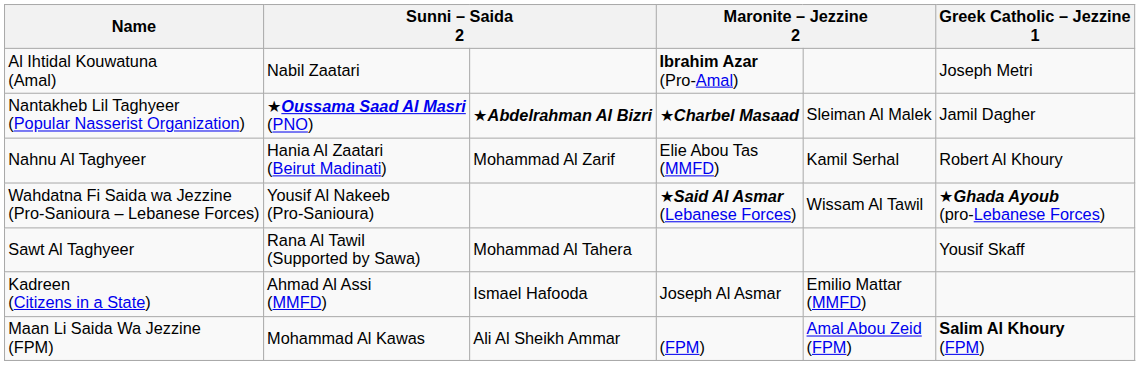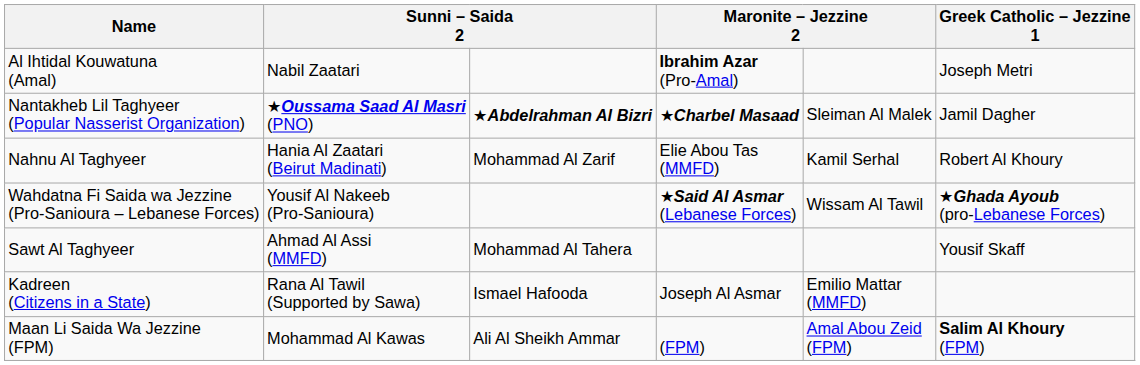 <table class="wikitable">
 <tr>
 <th>Name</th>
 <th colspan="2">Sunni – Saida<br>2</th>
 <th colspan="2">Maronite – Jezzine<br>2</th>
 <th>Greek Catholic – Jezzine<br>1</th>
 </tr>
 <tr>
 <td>Al Ihtidal Kouwatuna<br>(Amal)</td>
 <td>Nabil Zaatari</td>
 <td></td>
 <td><strong>Ibrahim Azar</strong><br>(Pro-<a href='#'>Amal</a>)</td>
 <td></td>
 <td>Joseph Metri</td>
 </tr>
 <tr>
 <td>Nantakheb Lil Taghyeer<br>(<a href='#'>Popular Nasserist Organization</a>)</td>
 <td>★<strong><em><a href='#'>Oussama Saad Al Masri</a></em></strong><br>(<a href='#'>PNO</a>)</td>
 <td>★<strong><em>Abdelrahman Al Bizri</em></strong></td>
 <td>★<strong><em>Charbel Masaad</em></strong></td>
 <td>Sleiman Al Malek</td>
 <td>Jamil Dagher</td>
 </tr>
 <tr>
 <td>Nahnu Al Taghyeer</td>
 <td>Hania Al Zaatari<br>(<a href='#'>Beirut Madinati</a>)</td>
 <td>Mohammad Al Zarif</td>
 <td>Elie Abou Tas<br>(<a href='#'>MMFD</a>)</td>
 <td>Kamil Serhal</td>
 <td>Robert Al Khoury</td>
 </tr>
 <tr>
 <td>Wahdatna Fi Saida wa Jezzine<br>(Pro-Sanioura – Lebanese Forces)</td>
 <td>Yousif Al Nakeeb<br>(Pro-Sanioura)</td>
 <td></td>
 <td>★<strong><em>Said Al Asmar</em></strong><br>(<a href='#'>Lebanese Forces</a>)</td>
 <td>Wissam Al Tawil</td>
 <td>★<strong><em>Ghada Ayoub</em></strong><br>(pro-<a href='#'>Lebanese Forces</a>)</td>
 </tr>
 <tr>
 <td>Sawt Al Taghyeer</td>
-<td>Rana Al Tawil<br>(Supported by Sawa)</td>
+<td>Ahmad Al Assi<br>(<a href='#'>MMFD</a>)</td>
 <td>Mohammad Al Tahera</td>
 <td></td>
 <td></td>
 <td>Yousif Skaff</td>
 </tr>
 <tr>
 <td>Kadreen<br>(<a href='#'>Citizens in a State</a>)</td>
-<td>Ahmad Al Assi<br>(<a href='#'>MMFD</a>)</td>
+<td>Rana Al Tawil<br>(Supported by Sawa)</td>
 <td>Ismael Hafooda</td>
 <td>Joseph Al Asmar</td>
 <td>Emilio Mattar<br>(<a href='#'>MMFD</a>)</td>
 <td></td>
 </tr>
 <tr>
 <td>Maan Li Saida Wa Jezzine<br>(FPM)</td>
 <td>Mohammad Al Kawas</td>
 <td>Ali Al Sheikh Ammar</td>
 <td><strong></strong><br>(<a href='#'>FPM</a>)</td>
 <td><a href='#'>Amal Abou Zeid</a><br>(<a href='#'>FPM</a>)</td>
 <td><strong>Salim Al Khoury</strong><br>(<a href='#'>FPM</a>)</td>
 </tr>
 <tr>
 </tr>
 </table>
